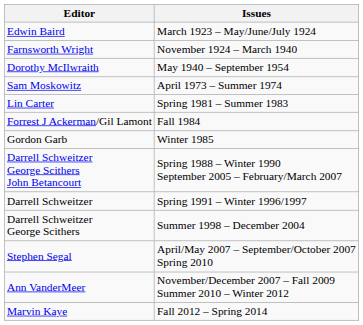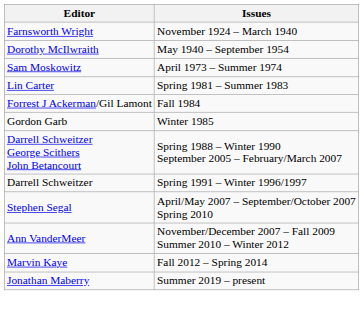 <table class="wikitable">
 <tr>
 <th>Editor</th>
 <th>Issues</th>
-</tr>
-<tr>
-<td><a href='#'>Edwin Baird</a></td>
-<td>March 1923 – May/June/July 1924</td>
 </tr>
 <tr>
 <td><a href='#'>Farnsworth Wright</a></td>
 <td>November 1924 – March 1940</td>
 </tr>
 <tr>
 <td><a href='#'>Dorothy McIlwraith</a></td>
 <td>May 1940 – September 1954</td>
 </tr>
 <tr>
 <td><a href='#'>Sam Moskowitz</a></td>
 <td>April 1973 – Summer 1974</td>
 </tr>
 <tr>
 <td><a href='#'>Lin Carter</a></td>
 <td>Spring 1981 – Summer 1983</td>
 </tr>
 <tr>
 <td><a href='#'>Forrest J Ackerman</a>/Gil Lamont</td>
 <td>Fall 1984</td>
 </tr>
 <tr>
 <td>Gordon Garb</td>
 <td>Winter 1985</td>
 </tr>
 <tr>
 <td><a href='#'>Darrell Schweitzer</a><br><a href='#'>George Scithers</a><br><a href='#'>John Betancourt</a></td>
 <td>Spring 1988 – Winter 1990<br>September 2005 – February/March 2007</td>
 </tr>
 <tr>
 <td>Darrell Schweitzer</td>
 <td>Spring 1991 – Winter 1996/1997</td>
 </tr>
 <tr>
-<td>Darrell Schweitzer<br>George Scithers</td>
-<td>Summer 1998 – December 2004</td>
-</tr>
-<tr>
 <td><a href='#'>Stephen Segal</a></td>
 <td>April/May 2007 – September/October 2007<br>Spring 2010</td>
 </tr>
 <tr>
 <td><a href='#'>Ann VanderMeer</a></td>
 <td>November/December 2007 – Fall 2009<br>Summer 2010 – Winter 2012</td>
 </tr>
 <tr>
 <td><a href='#'>Marvin Kaye</a></td>
 <td>Fall 2012 – Spring 2014</td>
 </tr>
+<tr>
+<td><a href='#'>Jonathan Maberry</a></td>
+<td>Summer 2019 – present</td>
+</tr>
 </table>
